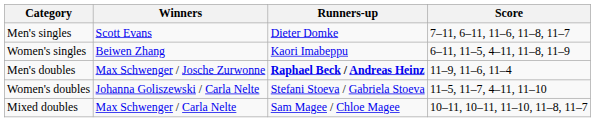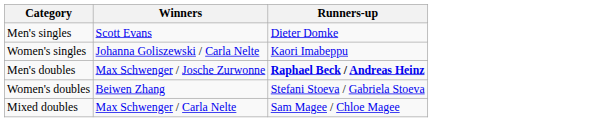 <table class=wikitable style="white-space:nowrap;">
 <tr>
 <th>Category</th>
 <th>Winners</th>
 <th>Runners-up</th>
-<th>Score</th>
 </tr>
 <tr>
 <td>Men's singles</td>
 <td> <a href='#'>Scott Evans</a></td>
 <td> <a href='#'>Dieter Domke</a></td>
-<td>7–11, 6–11, 11–6, 11–8, 11–7</td>
 </tr>
 <tr>
 <td>Women's singles</td>
-<td> <a href='#'>Beiwen Zhang</a></td>
+<td> <a href='#'>Johanna Goliszewski</a> / <a href='#'>Carla Nelte</a></td>
 <td> <a href='#'>Kaori Imabeppu</a></td>
-<td>6–11, 11–5, 4–11, 11–8, 11–9</td>
 </tr>
 <tr>
 <td>Men's doubles</td>
 <td> <a href='#'>Max Schwenger</a> / <a href='#'>Josche Zurwonne</a></td>
 <td><strong> <a href='#'>Raphael Beck</a> / <a href='#'>Andreas Heinz</a></strong></td>
-<td>11–9, 11–6, 11–4</td>
 </tr>
 <tr>
 <td>Women's doubles</td>
-<td> <a href='#'>Johanna Goliszewski</a> / <a href='#'>Carla Nelte</a></td>
+<td> <a href='#'>Beiwen Zhang</a></td>
 <td> <a href='#'>Stefani Stoeva</a> / <a href='#'>Gabriela Stoeva</a></td>
-<td>11–5, 11–7, 4–11, 11–10</td>
 </tr>
 <tr>
 <td>Mixed doubles</td>
 <td> <a href='#'>Max Schwenger</a> / <a href='#'>Carla Nelte</a></td>
 <td> <a href='#'>Sam Magee</a> / <a href='#'>Chloe Magee</a></td>
-<td>10–11, 10–11, 11–10, 11–8, 11–7</td>
 </tr>
 </table>
